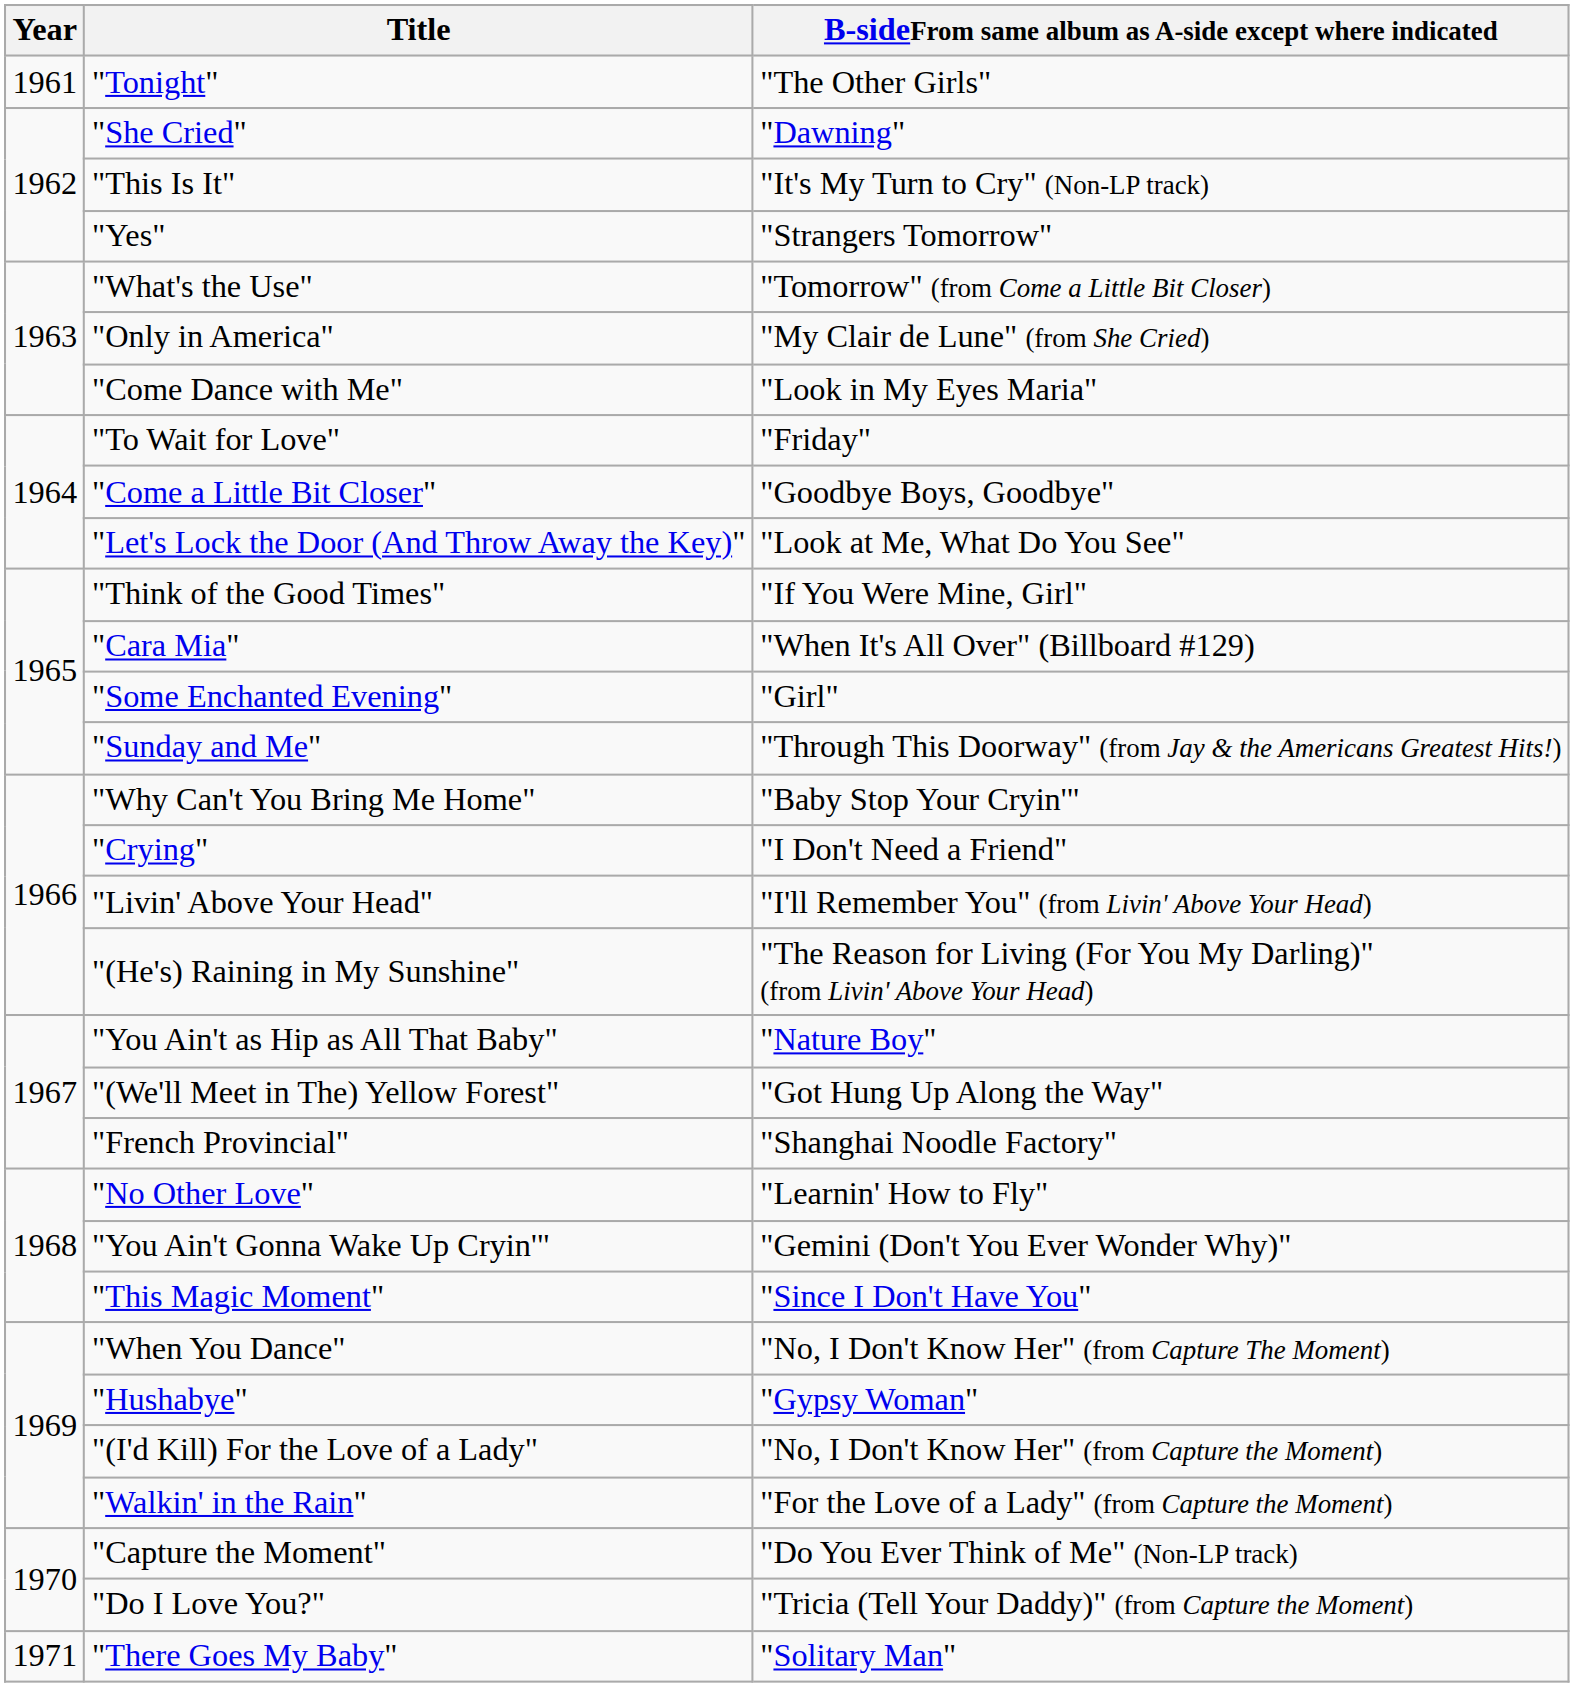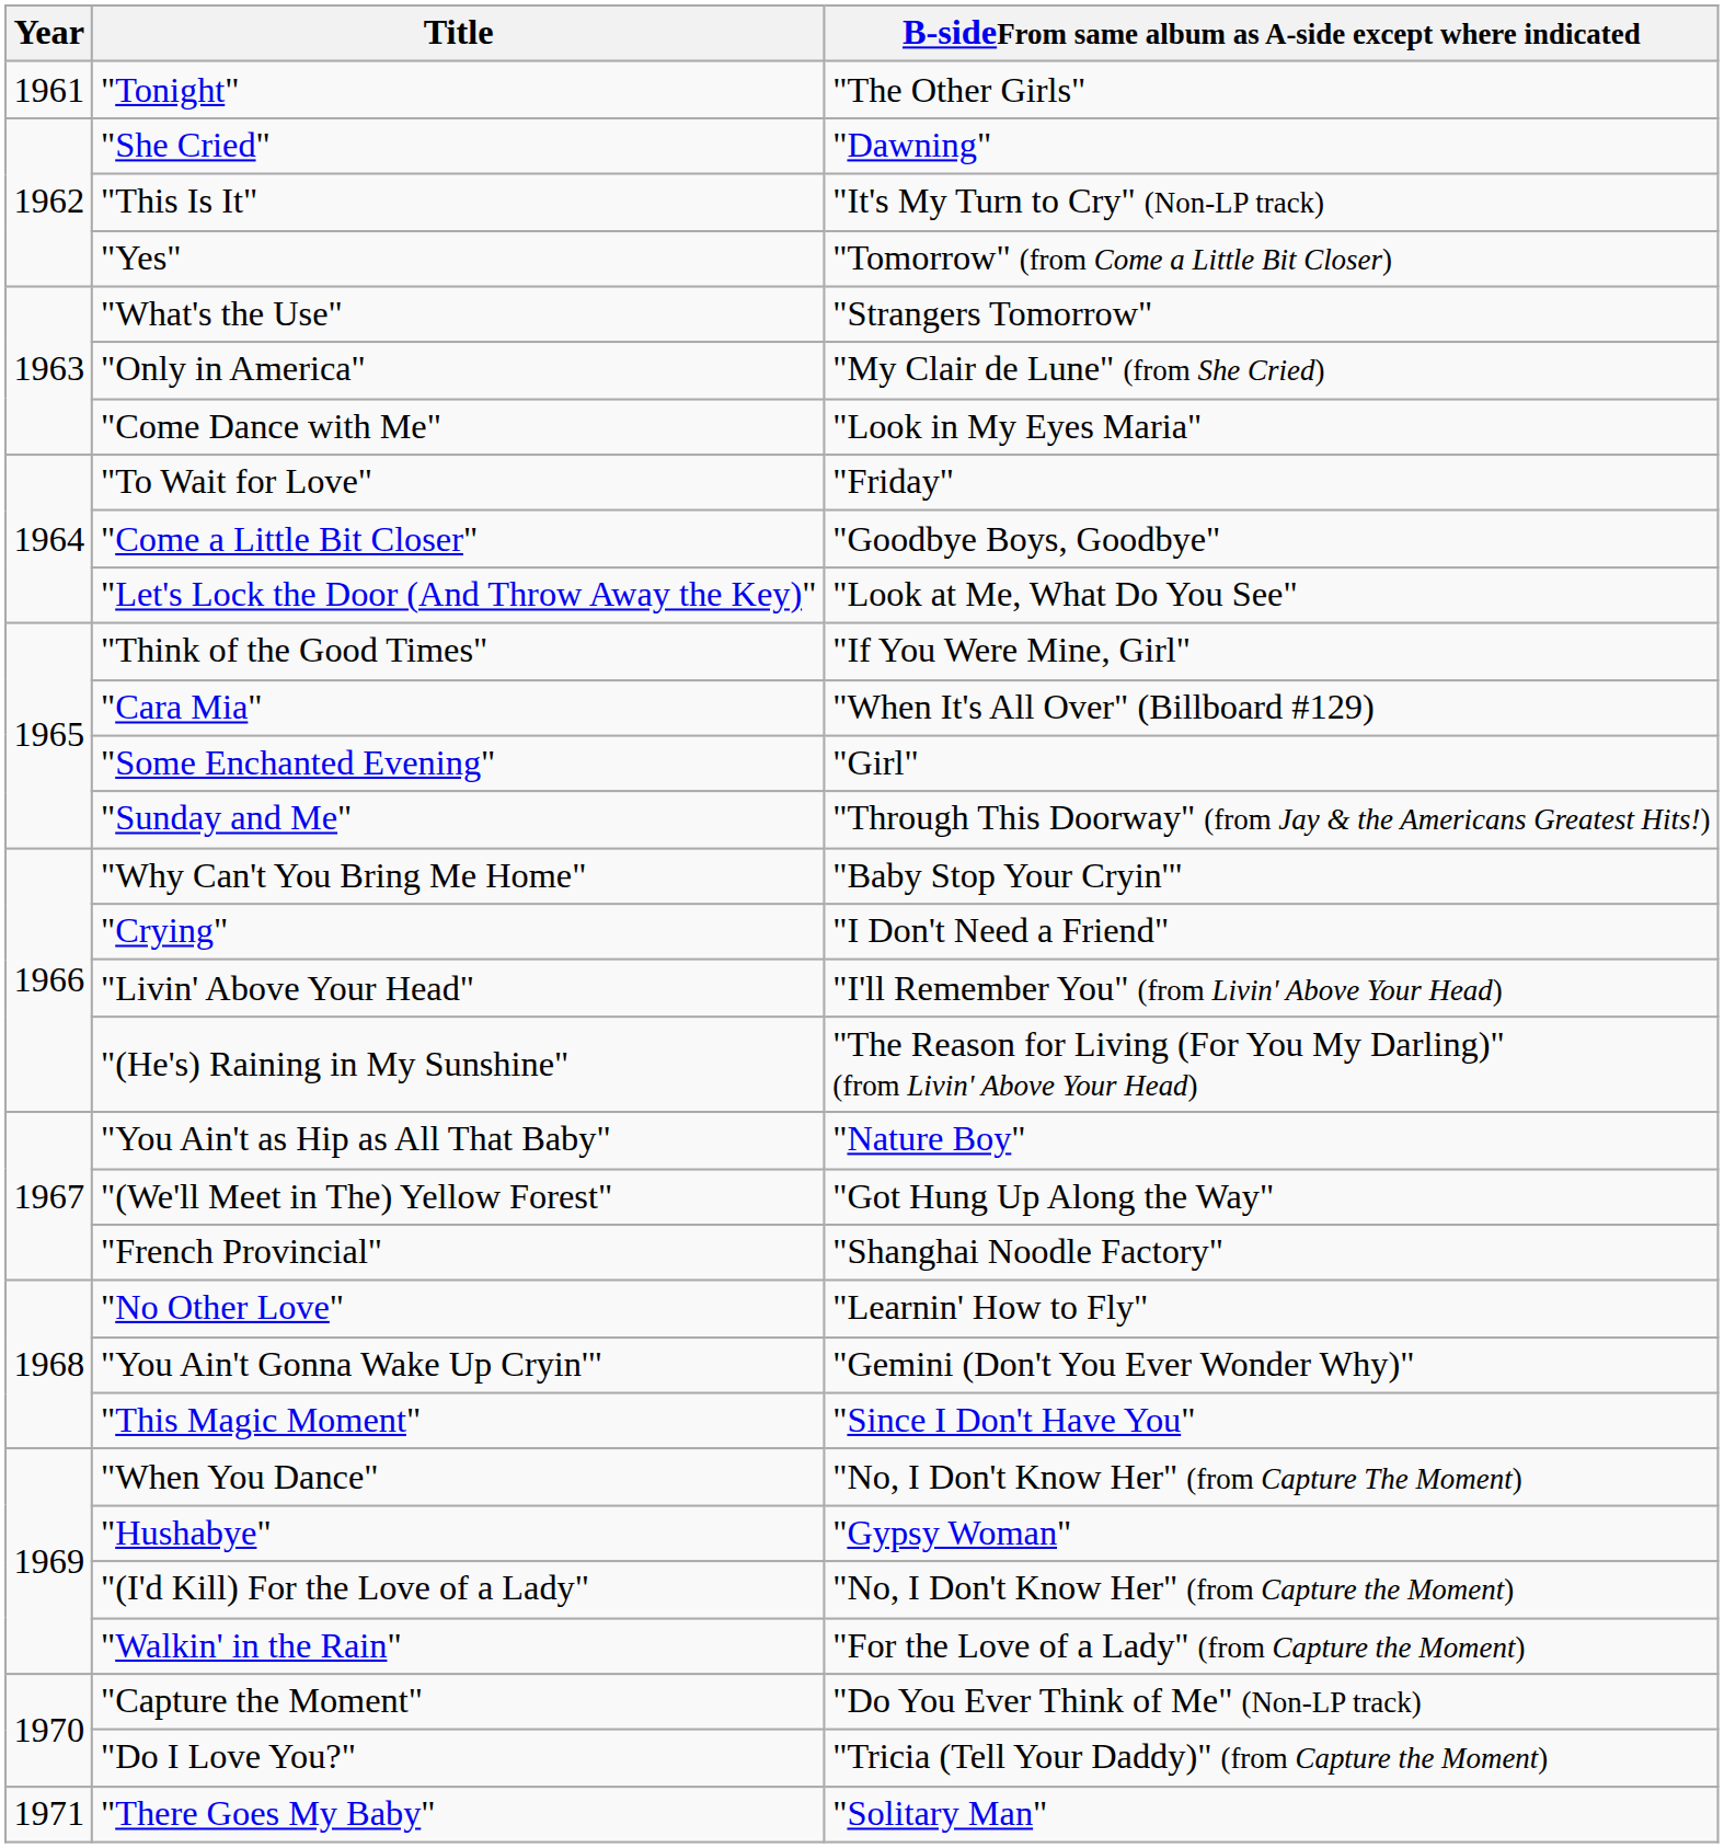 <table class="wikitable">
 <tr>
 <th>Year</th>
 <th>Title</th>
 <th><a href='#'>B-side</a><small>From same album as A-side except where indicated</small></th>
 </tr>
 <tr>
 <td rowspan="1">1961</td>
 <td>"<a href='#'>Tonight</a>"</td>
 <td>"The Other Girls"</td>
 </tr>
 <tr>
 <td rowspan="3">1962</td>
 <td>"<a href='#'>She Cried</a>"</td>
 <td>"<a href='#'>Dawning</a>"</td>
 </tr>
 <tr>
 <td>"This Is It"</td>
 <td>"It's My Turn to Cry" <small>(Non-LP track)</small></td>
 </tr>
 <tr>
 <td>"Yes"</td>
-<td>"Strangers Tomorrow"</td>
+<td>"Tomorrow" <small>(from <em>Come a Little Bit Closer</em>)</small></td>
 </tr>
 <tr>
 <td rowspan="3">1963</td>
 <td>"What's the Use"</td>
-<td>"Tomorrow" <small>(from <em>Come a Little Bit Closer</em>)</small></td>
+<td>"Strangers Tomorrow"</td>
 </tr>
 <tr>
 <td>"Only in America"</td>
 <td>"My Clair de Lune" <small>(from <em>She Cried</em>)</small></td>
 </tr>
 <tr>
 <td>"Come Dance with Me"</td>
 <td>"Look in My Eyes Maria"</td>
 </tr>
 <tr>
 <td rowspan="3">1964</td>
 <td>"To Wait for Love"</td>
 <td>"Friday"</td>
 </tr>
 <tr>
 <td>"<a href='#'>Come a Little Bit Closer</a>"</td>
 <td>"Goodbye Boys, Goodbye"</td>
 </tr>
 <tr>
 <td>"<a href='#'>Let's Lock the Door (And Throw Away the Key)</a>"</td>
 <td>"Look at Me, What Do You See"</td>
 </tr>
 <tr>
 <td rowspan="4">1965</td>
 <td>"Think of the Good Times"</td>
 <td>"If You Were Mine, Girl"</td>
 </tr>
 <tr>
 <td>"<a href='#'>Cara Mia</a>"</td>
 <td>"When It's All Over" (Billboard #129)</td>
 </tr>
 <tr>
 <td>"<a href='#'>Some Enchanted Evening</a>"</td>
 <td>"Girl"</td>
 </tr>
 <tr>
 <td>"<a href='#'>Sunday and Me</a>"</td>
 <td>"Through This Doorway" <small>(from <em>Jay & the Americans Greatest Hits!</em>)</small></td>
 </tr>
 <tr>
 <td rowspan="4">1966</td>
 <td>"Why Can't You Bring Me Home"</td>
 <td>"Baby Stop Your Cryin'"</td>
 </tr>
 <tr>
 <td>"<a href='#'>Crying</a>"</td>
 <td>"I Don't Need a Friend"</td>
 </tr>
 <tr>
 <td>"Livin' Above Your Head"</td>
 <td>"I'll Remember You" <small>(from <em>Livin' Above Your Head</em>)</small></td>
 </tr>
 <tr>
 <td>"(He's) Raining in My Sunshine"</td>
 <td>"The Reason for Living (For You My Darling)"<br><small>(from <em>Livin' Above Your Head</em>)</small></td>
 </tr>
 <tr>
 <td rowspan="3">1967</td>
 <td>"You Ain't as Hip as All That Baby"</td>
 <td>"<a href='#'>Nature Boy</a>"</td>
 </tr>
 <tr>
 <td>"(We'll Meet in The) Yellow Forest"</td>
 <td>"Got Hung Up Along the Way"</td>
 </tr>
 <tr>
 <td>"French Provincial"</td>
 <td>"Shanghai Noodle Factory"</td>
 </tr>
 <tr>
 <td rowspan="3">1968</td>
 <td>"<a href='#'>No Other Love</a>"</td>
 <td>"Learnin' How to Fly"</td>
 </tr>
 <tr>
 <td>"You Ain't Gonna Wake Up Cryin'"</td>
 <td>"Gemini (Don't You Ever Wonder Why)"</td>
 </tr>
 <tr>
 <td>"<a href='#'>This Magic Moment</a>"</td>
 <td>"<a href='#'>Since I Don't Have You</a>"</td>
 </tr>
 <tr>
 <td rowspan="4">1969</td>
 <td>"When You Dance"</td>
 <td>"No, I Don't Know Her" <small>(from <em>Capture The Moment</em>)</small></td>
 </tr>
 <tr>
 <td>"<a href='#'>Hushabye</a>"</td>
 <td>"<a href='#'>Gypsy Woman</a>"</td>
 </tr>
 <tr>
 <td>"(I'd Kill) For the Love of a Lady"</td>
 <td>"No, I Don't Know Her" <small>(from <em>Capture the Moment</em>)</small></td>
 </tr>
 <tr>
 <td>"<a href='#'>Walkin' in the Rain</a>"</td>
 <td>"For the Love of a Lady" <small>(from <em>Capture the Moment</em>)</small></td>
 </tr>
 <tr>
 <td rowspan="2">1970</td>
 <td>"Capture the Moment"</td>
 <td>"Do You Ever Think of Me" <small>(Non-LP track)</small></td>
 </tr>
 <tr>
 <td>"Do I Love You?"</td>
 <td>"Tricia (Tell Your Daddy)" <small>(from <em>Capture the Moment</em>)</small></td>
 </tr>
 <tr>
 <td rowspan="1">1971</td>
 <td>"<a href='#'>There Goes My Baby</a>"</td>
 <td>"<a href='#'>Solitary Man</a>"</td>
 </tr>
 </table>
